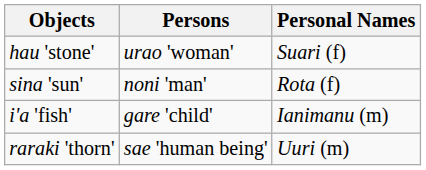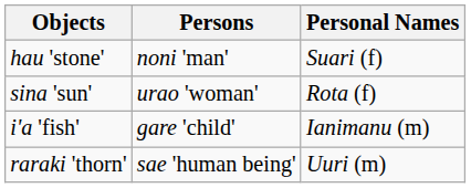 <table class="wikitable">
 <tr>
 <th>Objects</th>
 <th>Persons</th>
 <th>Personal Names</th>
 </tr>
 <tr>
 <td><em>hau</em> 'stone'</td>
-<td><em>urao</em> 'woman'</td>
+<td><em>noni</em> 'man'</td>
 <td><em>Suari</em> (f)</td>
 </tr>
 <tr>
 <td><em>sina</em> 'sun'</td>
-<td><em>noni</em> 'man'</td>
+<td><em>urao</em> 'woman'</td>
 <td><em>Rota</em> (f)</td>
 </tr>
 <tr>
 <td><em>i'a</em> 'fish'</td>
 <td><em>gare</em> 'child'</td>
 <td><em>Ianimanu</em> (m)</td>
 </tr>
 <tr>
 <td><em>raraki</em> 'thorn'</td>
 <td><em>sae</em> 'human being'</td>
 <td><em>Uuri</em> (m)</td>
 </tr>
 </table>
